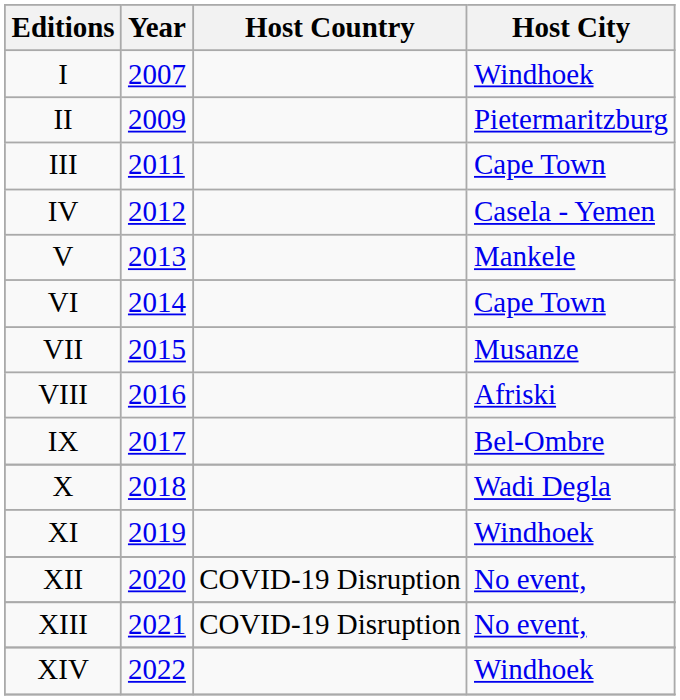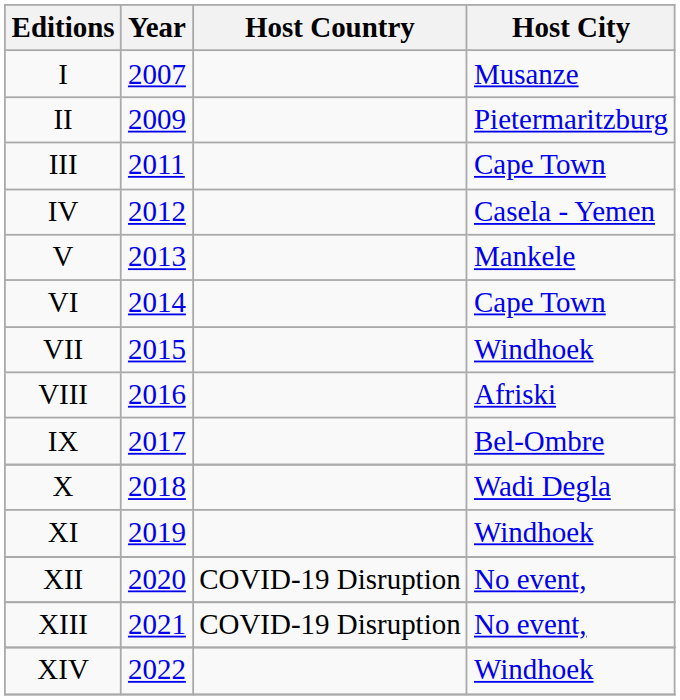 <table class="wikitable">
 <tr>
 <th>Editions</th>
 <th>Year</th>
 <th>Host Country</th>
 <th>Host City</th>
 </tr>
 <tr>
 <td align=center>I</td>
 <td><a href='#'>2007</a></td>
 <td></td>
-<td><a href='#'>Windhoek</a></td>
+<td><a href='#'>Musanze</a></td>
 </tr>
 <tr>
 <td align=center>II</td>
 <td><a href='#'>2009</a></td>
 <td></td>
 <td><a href='#'>Pietermaritzburg</a></td>
 </tr>
 <tr>
 <td align=center>III</td>
 <td><a href='#'>2011</a></td>
 <td></td>
 <td><a href='#'>Cape Town</a></td>
 </tr>
 <tr>
 <td align=center>IV</td>
 <td><a href='#'>2012</a></td>
 <td></td>
 <td><a href='#'>Casela - Yemen</a></td>
 </tr>
 <tr>
 <td align=center>V</td>
 <td><a href='#'>2013</a></td>
 <td></td>
 <td><a href='#'>Mankele</a></td>
 </tr>
 <tr>
 <td align=center>VI</td>
 <td><a href='#'>2014</a></td>
 <td></td>
 <td><a href='#'>Cape Town</a></td>
 </tr>
 <tr>
 <td align=center>VII</td>
 <td><a href='#'>2015</a></td>
 <td></td>
-<td><a href='#'>Musanze</a></td>
+<td><a href='#'>Windhoek</a></td>
 </tr>
 <tr>
 <td align=center>VIII</td>
 <td><a href='#'>2016</a></td>
 <td></td>
 <td><a href='#'>Afriski</a></td>
 </tr>
 <tr>
 <td align=center>IX</td>
 <td><a href='#'>2017</a></td>
 <td></td>
 <td><a href='#'>Bel-Ombre</a></td>
 </tr>
 <tr>
 </tr>
 <tr>
 <td align=center>X</td>
 <td><a href='#'>2018</a></td>
 <td></td>
 <td><a href='#'>Wadi Degla</a></td>
 </tr>
 <tr>
 <td align=center>XI</td>
 <td><a href='#'>2019</a></td>
 <td></td>
 <td><a href='#'>Windhoek</a></td>
 </tr>
 <tr>
 </tr>
 <tr>
 <td align=center>XII</td>
 <td><a href='#'>2020</a></td>
 <td>COVID-19 Disruption</td>
 <td><a href='#'>No event,</a></td>
 </tr>
 <tr>
 </tr>
 <tr>
 <td align=center>XIII</td>
 <td><a href='#'>2021</a></td>
 <td>COVID-19 Disruption</td>
 <td><a href='#'>No event,</a></td>
 </tr>
 <tr>
 </tr>
 <tr>
 <td align=center>XIV</td>
 <td><a href='#'>2022</a></td>
 <td></td>
 <td><a href='#'>Windhoek</a></td>
 </tr>
 <tr>
 </tr>
 </table>
